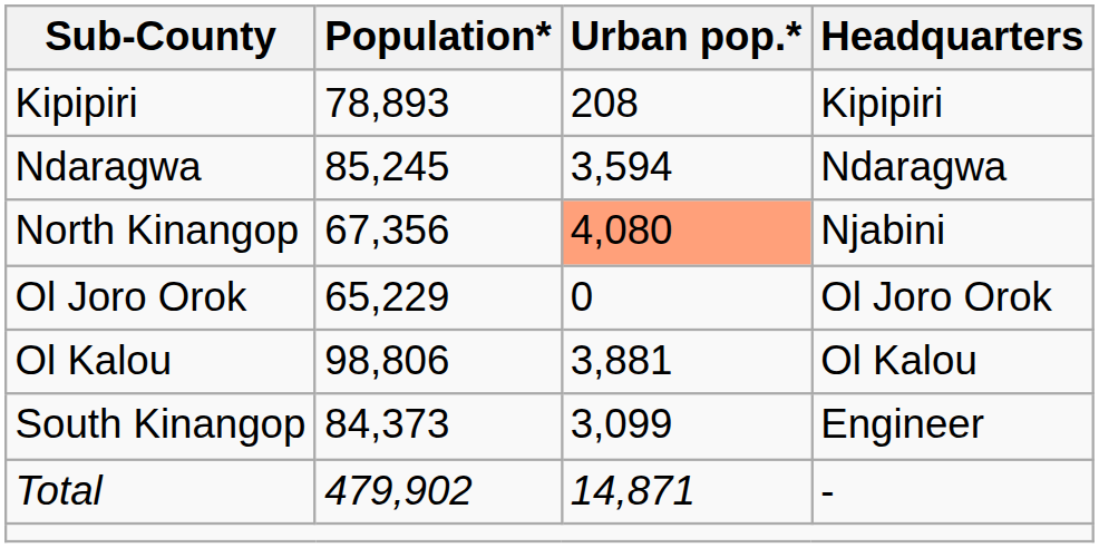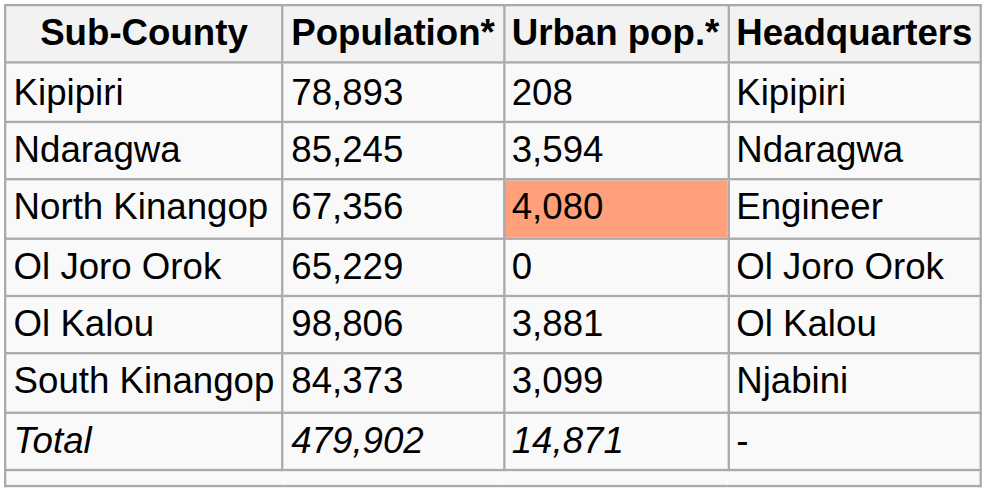 <table class="wikitable">
 <tr>
 <th>Sub-County</th>
 <th>Population*</th>
 <th>Urban pop.*</th>
 <th>Headquarters</th>
 </tr>
 <tr>
 <td>Kipipiri</td>
 <td>78,893</td>
 <td>208</td>
 <td>Kipipiri</td>
 </tr>
 <tr>
 <td>Ndaragwa</td>
 <td>85,245</td>
 <td>3,594</td>
 <td>Ndaragwa</td>
 </tr>
 <tr>
 <td>North Kinangop</td>
 <td>67,356</td>
 <td style="background: lightsalmon;">4,080</td>
-<td>Njabini</td>
+<td>Engineer</td>
 </tr>
 <tr>
 <td>Ol Joro Orok</td>
 <td>65,229</td>
 <td>0</td>
 <td>Ol Joro Orok</td>
 </tr>
 <tr>
 <td>Ol Kalou</td>
 <td>98,806</td>
 <td>3,881</td>
 <td>Ol Kalou</td>
 </tr>
 <tr>
 <td>South Kinangop</td>
 <td>84,373</td>
 <td>3,099</td>
-<td>Engineer</td>
+<td>Njabini</td>
 </tr>
 <tr>
 <td><em>Total</em></td>
 <td><em>479,902</em></td>
 <td><em>14,871</em></td>
 <td>-</td>
 </tr>
 <tr>
 <td colspan="4"></td>
 </tr>
 </table>
